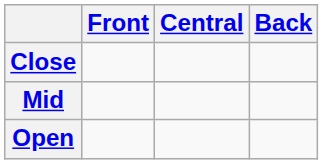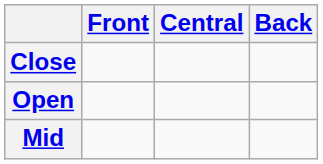 <table class="wikitable" style="text-align:center">
 <tr>
 <th></th>
 <th><a href='#'>Front</a></th>
 <th><a href='#'>Central</a></th>
 <th><a href='#'>Back</a></th>
 </tr>
 <tr>
 <th><a href='#'>Close</a></th>
 <td> </td>
 <td> </td>
 <td> </td>
 </tr>
 <tr>
+<th><a href='#'>Open</a></th>
+<td></td>
+<td> </td>
+<td></td>
+</tr>
+<tr>
 <th><a href='#'>Mid</a></th>
 <td> </td>
 <td></td>
 <td> </td>
 </tr>
-<tr>
-<th><a href='#'>Open</a></th>
-<td></td>
-<td> </td>
-<td></td>
-</tr>
 </table>
